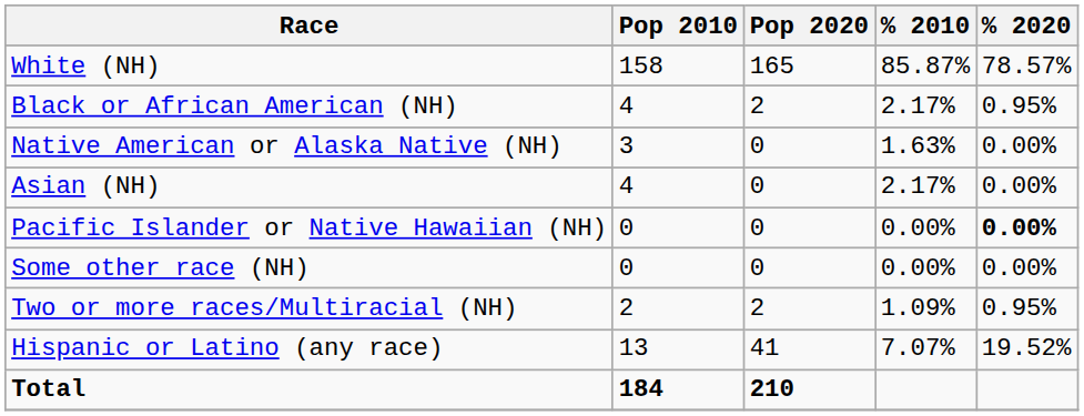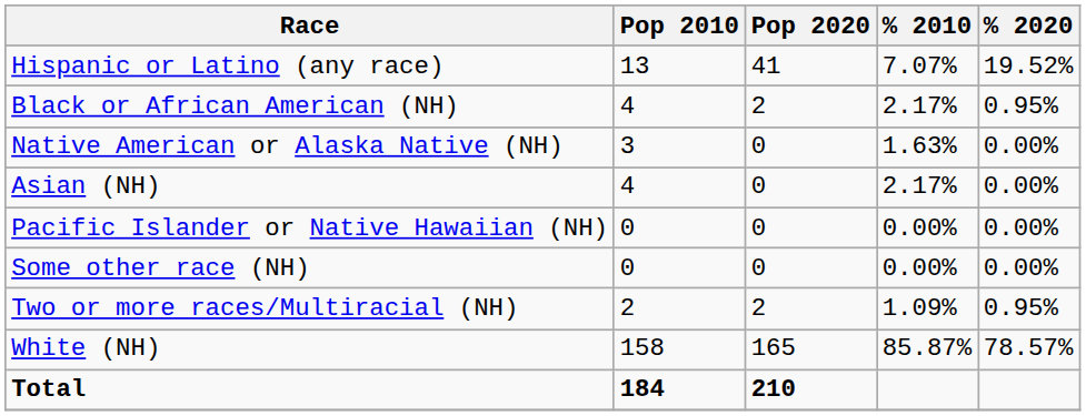 <table class="wikitable">
 <tr>
 <th>Race</th>
 <th>Pop 2010</th>
 <th>Pop 2020</th>
 <th>% 2010</th>
 <th>% 2020</th>
 </tr>
 <tr>
-<td><a href='#'>White</a> (NH)</td>
-<td>158</td>
-<td>165</td>
-<td>85.87%</td>
-<td>78.57%</td>
+<td><a href='#'>Hispanic or Latino</a> (any race)</td>
+<td>13</td>
+<td>41</td>
+<td>7.07%</td>
+<td>19.52%</td>
 </tr>
 <tr>
 <td><a href='#'>Black or African American</a> (NH)</td>
 <td>4</td>
 <td>2</td>
 <td>2.17%</td>
 <td>0.95%</td>
 </tr>
 <tr>
 <td><a href='#'>Native American</a> or <a href='#'>Alaska Native</a> (NH)</td>
 <td>3</td>
 <td>0</td>
 <td>1.63%</td>
 <td>0.00%</td>
 </tr>
 <tr>
 <td><a href='#'>Asian</a> (NH)</td>
 <td>4</td>
 <td>0</td>
 <td>2.17%</td>
 <td>0.00%</td>
 </tr>
 <tr>
 <td><a href='#'>Pacific Islander</a> or <a href='#'>Native Hawaiian</a> (NH)</td>
 <td>0</td>
 <td>0</td>
 <td>0.00%</td>
-<td><strong>0.00%</strong></td>
+<td>0.00%</td>
 </tr>
 <tr>
 <td><a href='#'>Some other race</a> (NH)</td>
 <td>0</td>
 <td>0</td>
 <td>0.00%</td>
 <td>0.00%</td>
 </tr>
 <tr>
 <td><a href='#'>Two or more races/Multiracial</a> (NH)</td>
 <td>2</td>
 <td>2</td>
 <td>1.09%</td>
 <td>0.95%</td>
 </tr>
 <tr>
-<td><a href='#'>Hispanic or Latino</a> (any race)</td>
-<td>13</td>
-<td>41</td>
-<td>7.07%</td>
-<td>19.52%</td>
+<td><a href='#'>White</a> (NH)</td>
+<td>158</td>
+<td>165</td>
+<td>85.87%</td>
+<td>78.57%</td>
 </tr>
 <tr>
 <td><strong>Total</strong></td>
 <td><strong>184</strong></td>
 <td><strong>210</strong></td>
 <td></td>
 <td></td>
 </tr>
 <tr>
 </tr>
 </table>
